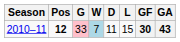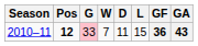 <table class="wikitable sortable" style="text-align: center;">
 <tr>
 <th>Season</th>
 <th>Pos</th>
 <th>G</th>
 <th>W</th>
 <th>D</th>
 <th>L</th>
 <th>GF</th>
 <th>GA</th>
 </tr>
 <tr>
 <td><a href='#'>2010–11</a></td>
 <td><strong>12</strong></td>
 <td style="background: pink;">33</td>
-<td style="background: lightblue;">7</td>
+<td>7</td>
 <td>11</td>
 <td>15</td>
-<th>30</th>
+<th>36</th>
 <th>43</th>
 </tr>
 </table>
